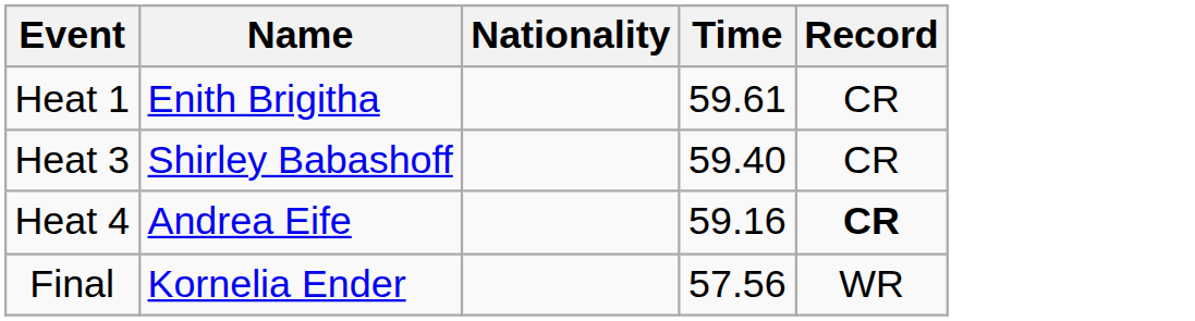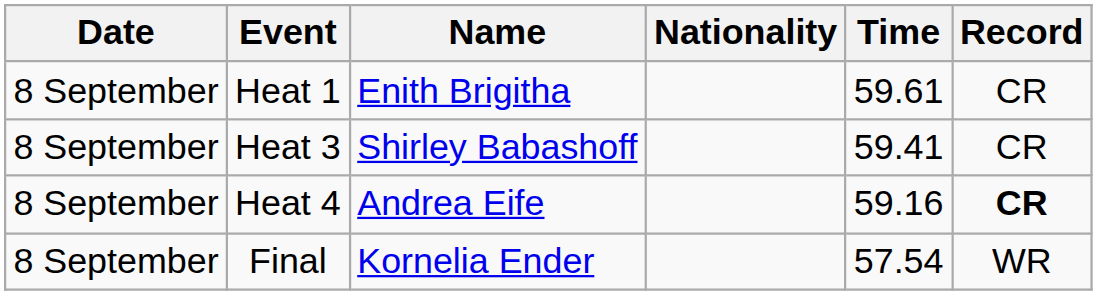 <table class=wikitable style=text-align:center>
 <tr>
+<th>Date</th>
 <th>Event</th>
 <th>Name</th>
 <th>Nationality</th>
 <th>Time</th>
 <th>Record</th>
 </tr>
 <tr>
+<td>8 September</td>
 <td>Heat 1</td>
 <td align=left><a href='#'>Enith Brigitha</a></td>
 <td align=left></td>
 <td>59.61</td>
 <td>CR</td>
 </tr>
 <tr>
+<td>8 September</td>
 <td>Heat 3</td>
 <td align=left><a href='#'>Shirley Babashoff</a></td>
 <td align=left></td>
-<td>59.40</td>
+<td>59.41</td>
 <td>CR</td>
 </tr>
 <tr>
+<td>8 September</td>
 <td>Heat 4</td>
 <td align=left><a href='#'>Andrea Eife</a></td>
 <td align=left></td>
 <td>59.16</td>
 <td><strong>CR</strong></td>
 </tr>
 <tr>
+<td>8 September</td>
 <td>Final</td>
 <td align=left><a href='#'>Kornelia Ender</a></td>
 <td align=left></td>
-<td>57.56</td>
+<td>57.54</td>
 <td>WR</td>
 </tr>
 </table>
